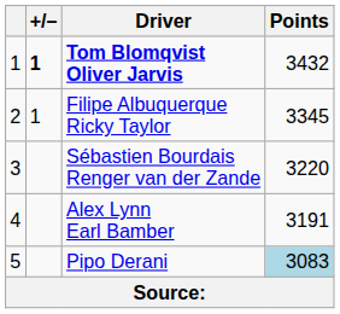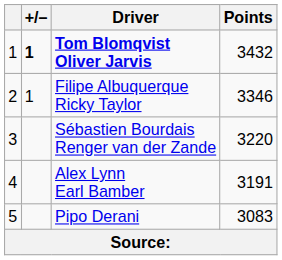 <table class="wikitable" style="font-size: 95%;">
 <tr>
 <th scope="col"></th>
 <th scope="col">+/–</th>
 <th scope="col">Driver</th>
 <th scope="col">Points</th>
 </tr>
 <tr>
 <td align=center>1</td>
 <td align="left"><strong> 1</strong></td>
 <td><strong> <a href='#'>Tom Blomqvist</a><br> <a href='#'>Oliver Jarvis</a></strong></td>
 <td align=right>3432</td>
 </tr>
 <tr>
 <td align=center>2</td>
 <td align="left"> 1</td>
 <td> <a href='#'>Filipe Albuquerque</a><br> <a href='#'>Ricky Taylor</a></td>
-<td align=right>3345</td>
+<td align=right>3346</td>
 </tr>
 <tr>
 <td align=center>3</td>
 <td align="left"></td>
 <td> <a href='#'>Sébastien Bourdais</a><br> <a href='#'>Renger van der Zande</a></td>
 <td align=right>3220</td>
 </tr>
 <tr>
 <td align=center>4</td>
 <td align="left"></td>
 <td> <a href='#'>Alex Lynn</a><br> <a href='#'>Earl Bamber</a></td>
 <td align=right>3191</td>
 </tr>
 <tr>
 <td align=center>5</td>
 <td align="left"></td>
 <td> <a href='#'>Pipo Derani</a></td>
-<td align=right style="background: lightblue;">3083</td>
+<td align=right>3083</td>
 </tr>
 <tr>
 <th colspan=5>Source:</th>
 </tr>
 </table>
